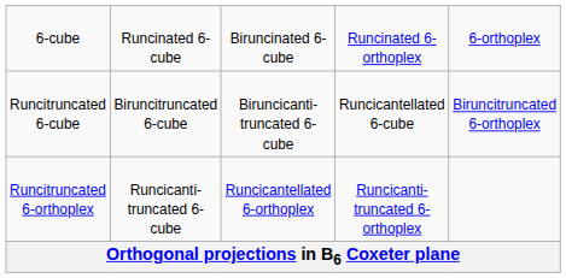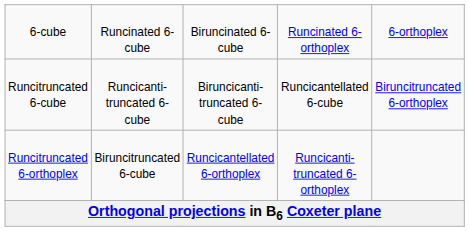 <table class=wikitable align=right width=400 style="margin-left:1em;">
 <tr align=center valign=top>
 <td><br><small>6-cube</small><br></td>
 <td><br><small>Runcinated 6-cube</small><br></td>
 <td><br><small>Biruncinated 6-cube</small><br></td>
 <td><br><small><a href='#'>Runcinated 6-orthoplex</a></small><br></td>
 <td><br><small><a href='#'>6-orthoplex</a></small><br></td>
 </tr>
 <tr align=center valign=top>
 <td><br><small>Runcitruncated 6-cube</small><br></td>
-<td><br><small>Biruncitruncated 6-cube</small><br></td>
+<td><br><small>Runcicanti-truncated 6-cube</small><br></td>
 <td><br><small>Biruncicanti-truncated 6-cube</small><br></td>
 <td><br><small>Runcicantellated 6-cube</small><br></td>
 <td><br><small><a href='#'>Biruncitruncated 6-orthoplex</a></small><br></td>
 </tr>
 <tr align=center valign=top>
 <td><br><small><a href='#'>Runcitruncated 6-orthoplex</a></small><br></td>
-<td><br><small>Runcicanti-truncated 6-cube</small><br></td>
+<td><br><small>Biruncitruncated 6-cube</small><br></td>
 <td><br><small><a href='#'>Runcicantellated 6-orthoplex</a></small><br></td>
 <td><br><small><a href='#'>Runcicanti-truncated 6-orthoplex</a></small><br></td>
 </tr>
 <tr>
 <th colspan=5><a href='#'>Orthogonal projections</a> in B<sub>6</sub> <a href='#'>Coxeter plane</a></th>
 </tr>
 </table>
